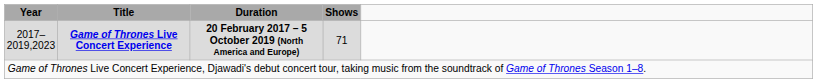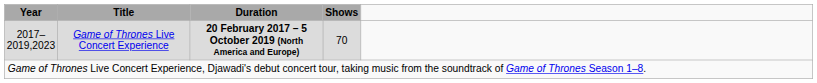 <table class="wikitable" style="width:100%;">
 <tr>
 <th style="width:20px; background:darkGrey;">Year</th>
 <th style="width:200px; background:darkGrey;">Title</th>
 <th style="width:200px; background:darkGrey;">Duration</th>
 <th style="width:20px; background:darkGrey;">Shows</th>
 <td></td>
 </tr>
 <tr style="text-align:center; background:#dcdcdc;">
 <td>2017–2019,2023</td>
-<td style="background:#dcdcdc; text-align:center;"><strong><a href='#'><em>Game of Thrones</em> Live Concert Experience</a></strong></td>
+<td style="background:#dcdcdc; text-align:center;"><a href='#'><em>Game of Thrones</em> Live Concert Experience</a></td>
 <td style="background:#dcdcdc; text-align:center;"><strong>20 February 2017 – 5 October 2019 <small>(North America and Europe)</small></strong></td>
-<td style="background:#dcdcdc; text-align:center;">71</td>
+<td style="background:#dcdcdc; text-align:center;">70</td>
 </tr>
 <tr>
 <td colspan="14" style="border-bottom-width:1px; padding:5px;"><em>Game of Thrones</em> Live Concert Experience, Djawadi's debut concert tour, taking music from the soundtrack of <a href='#'><em>Game of Thrones</em> Season 1–8</a>.</td>
 </tr>
 </table>
